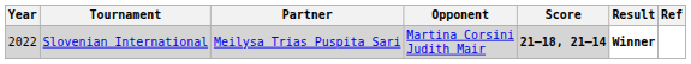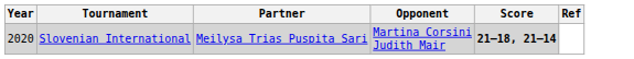 <table class="sortable wikitable" style="font-size: 90%;">
 <tr>
 <th>Year</th>
 <th>Tournament</th>
 <th>Partner</th>
 <th>Opponent</th>
 <th>Score</th>
-<th>Result</th>
 <th>Ref</th>
 </tr>
 <tr style="background:#D5D5D5">
-<td align="center">2022</td>
+<td align="center">2020</td>
 <td align="left"><a href='#'>Slovenian International</a></td>
 <td align="left"> <a href='#'>Meilysa Trias Puspita Sari</a></td>
 <td align="left"> <a href='#'>Martina Corsini</a><br> <a href='#'>Judith Mair</a></td>
 <td align="left"><strong>21–18, 21–14</strong></td>
-<td style="text-align: left; background:white"> <strong>Winner</strong></td>
 <td style="text-align:center; background:white"></td>
 </tr>
 </table>
